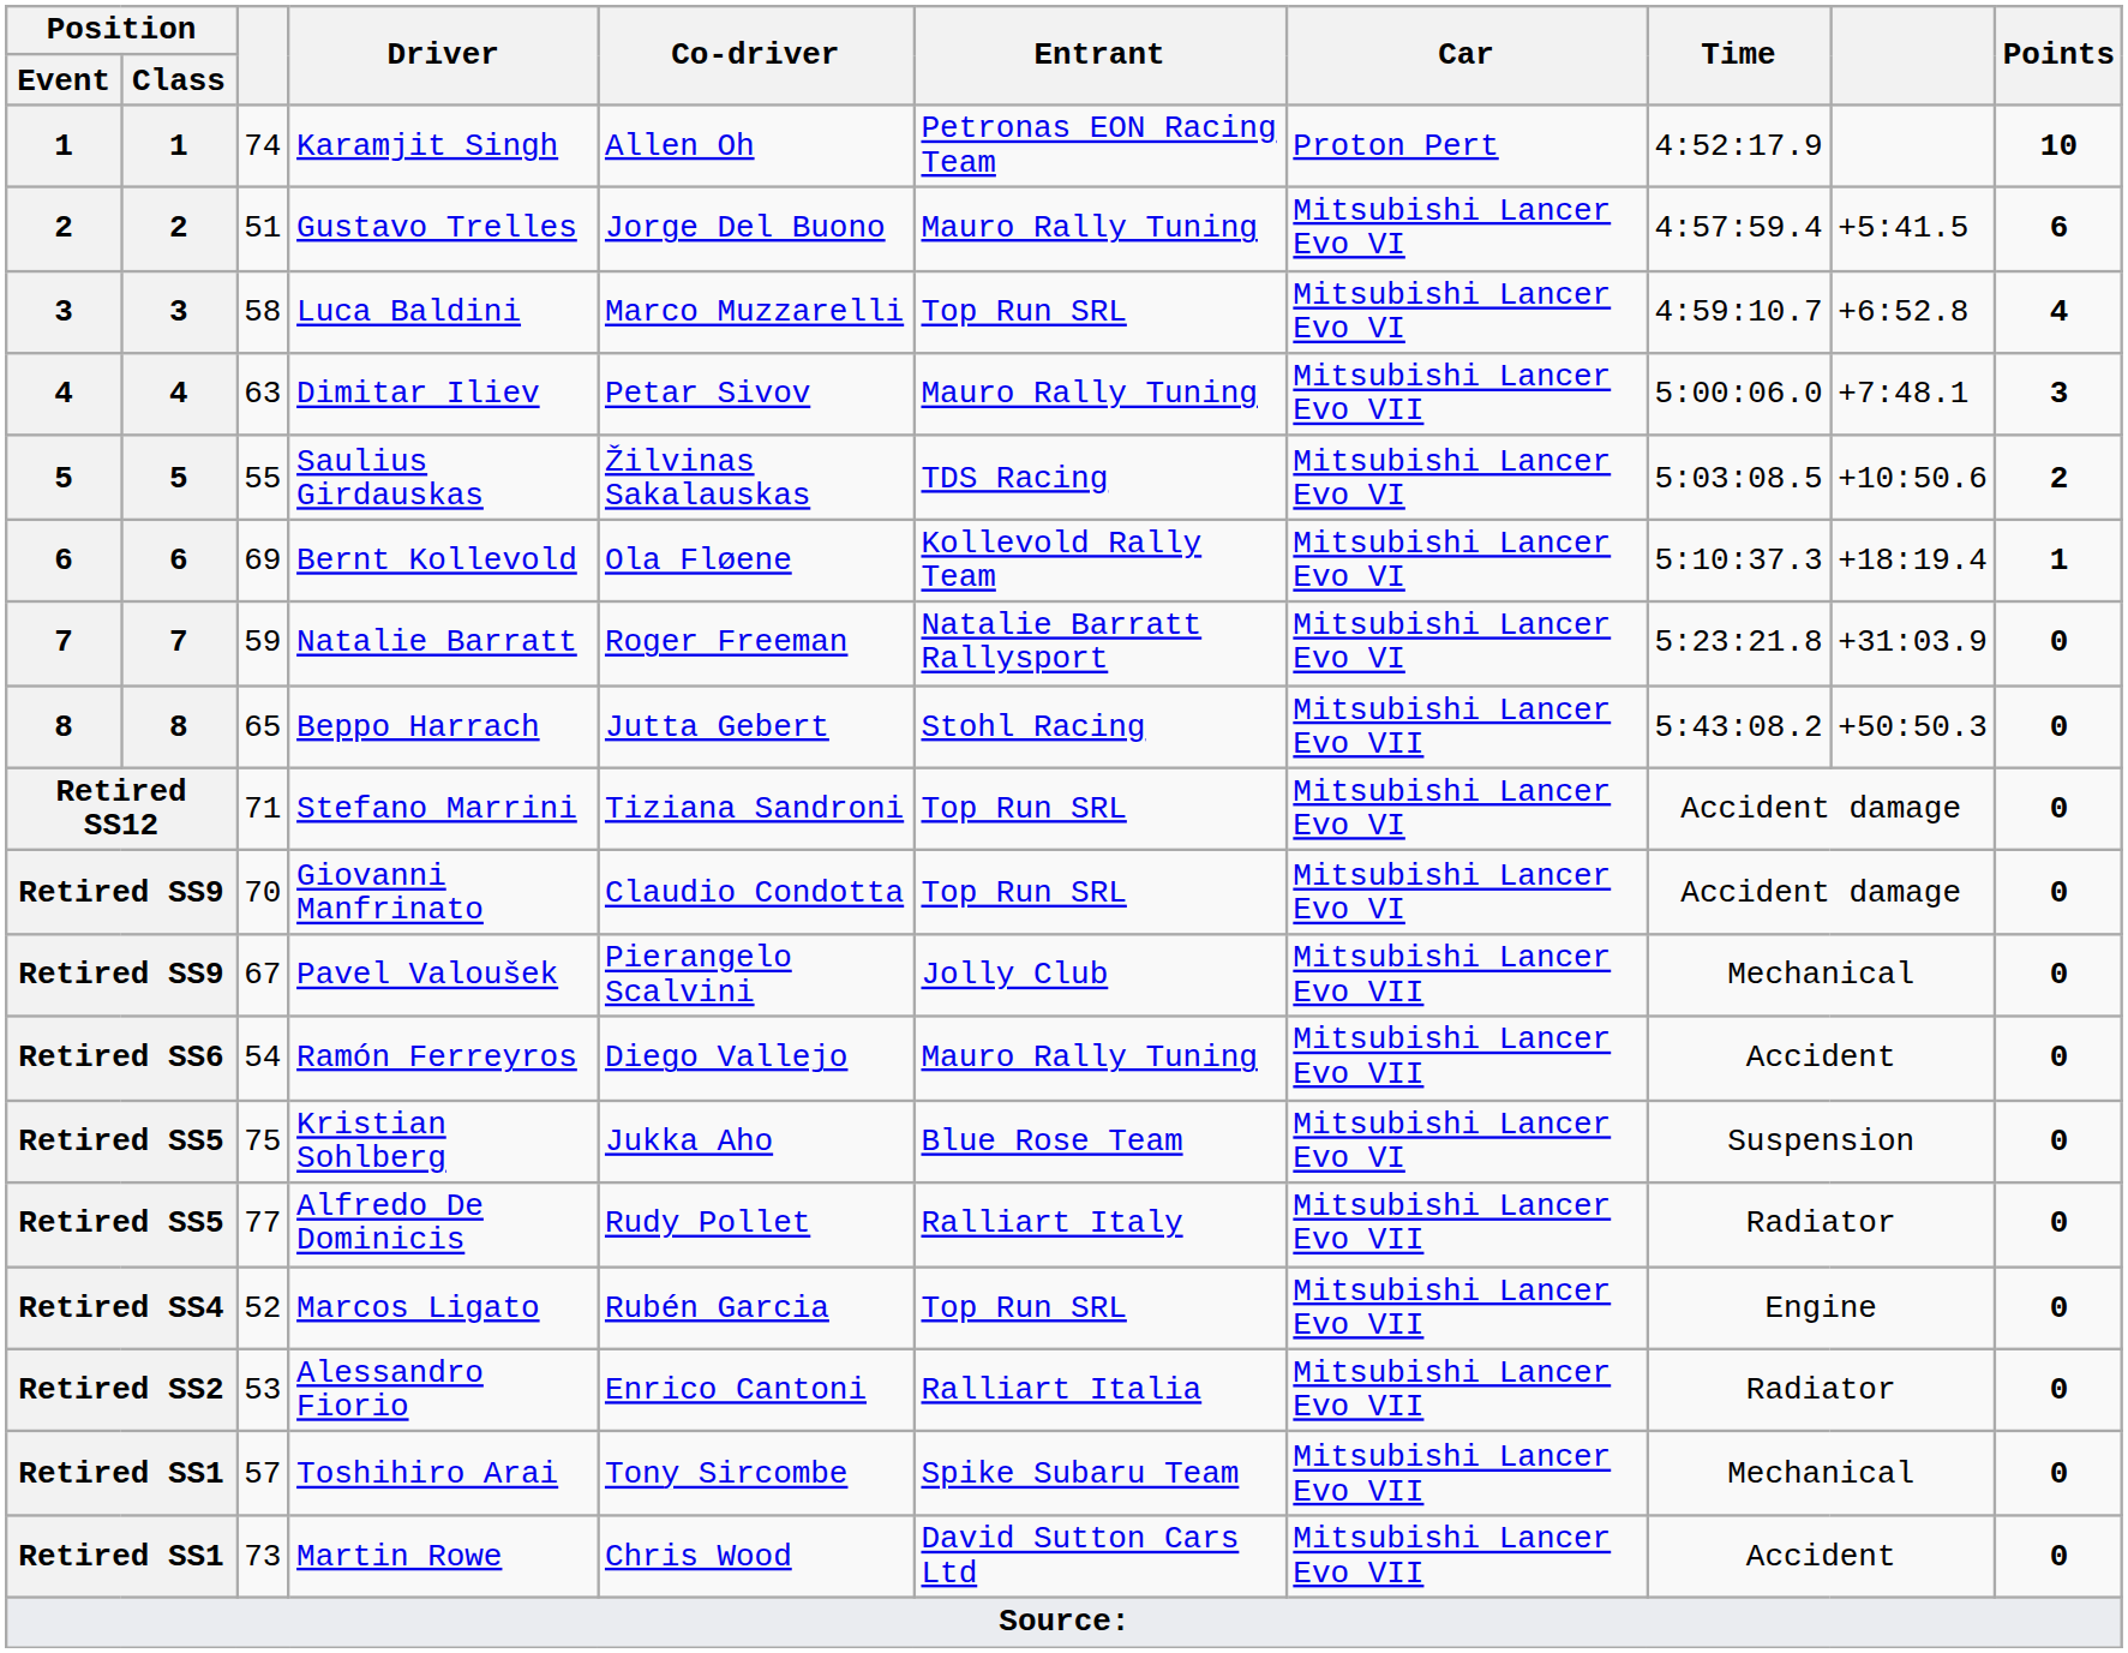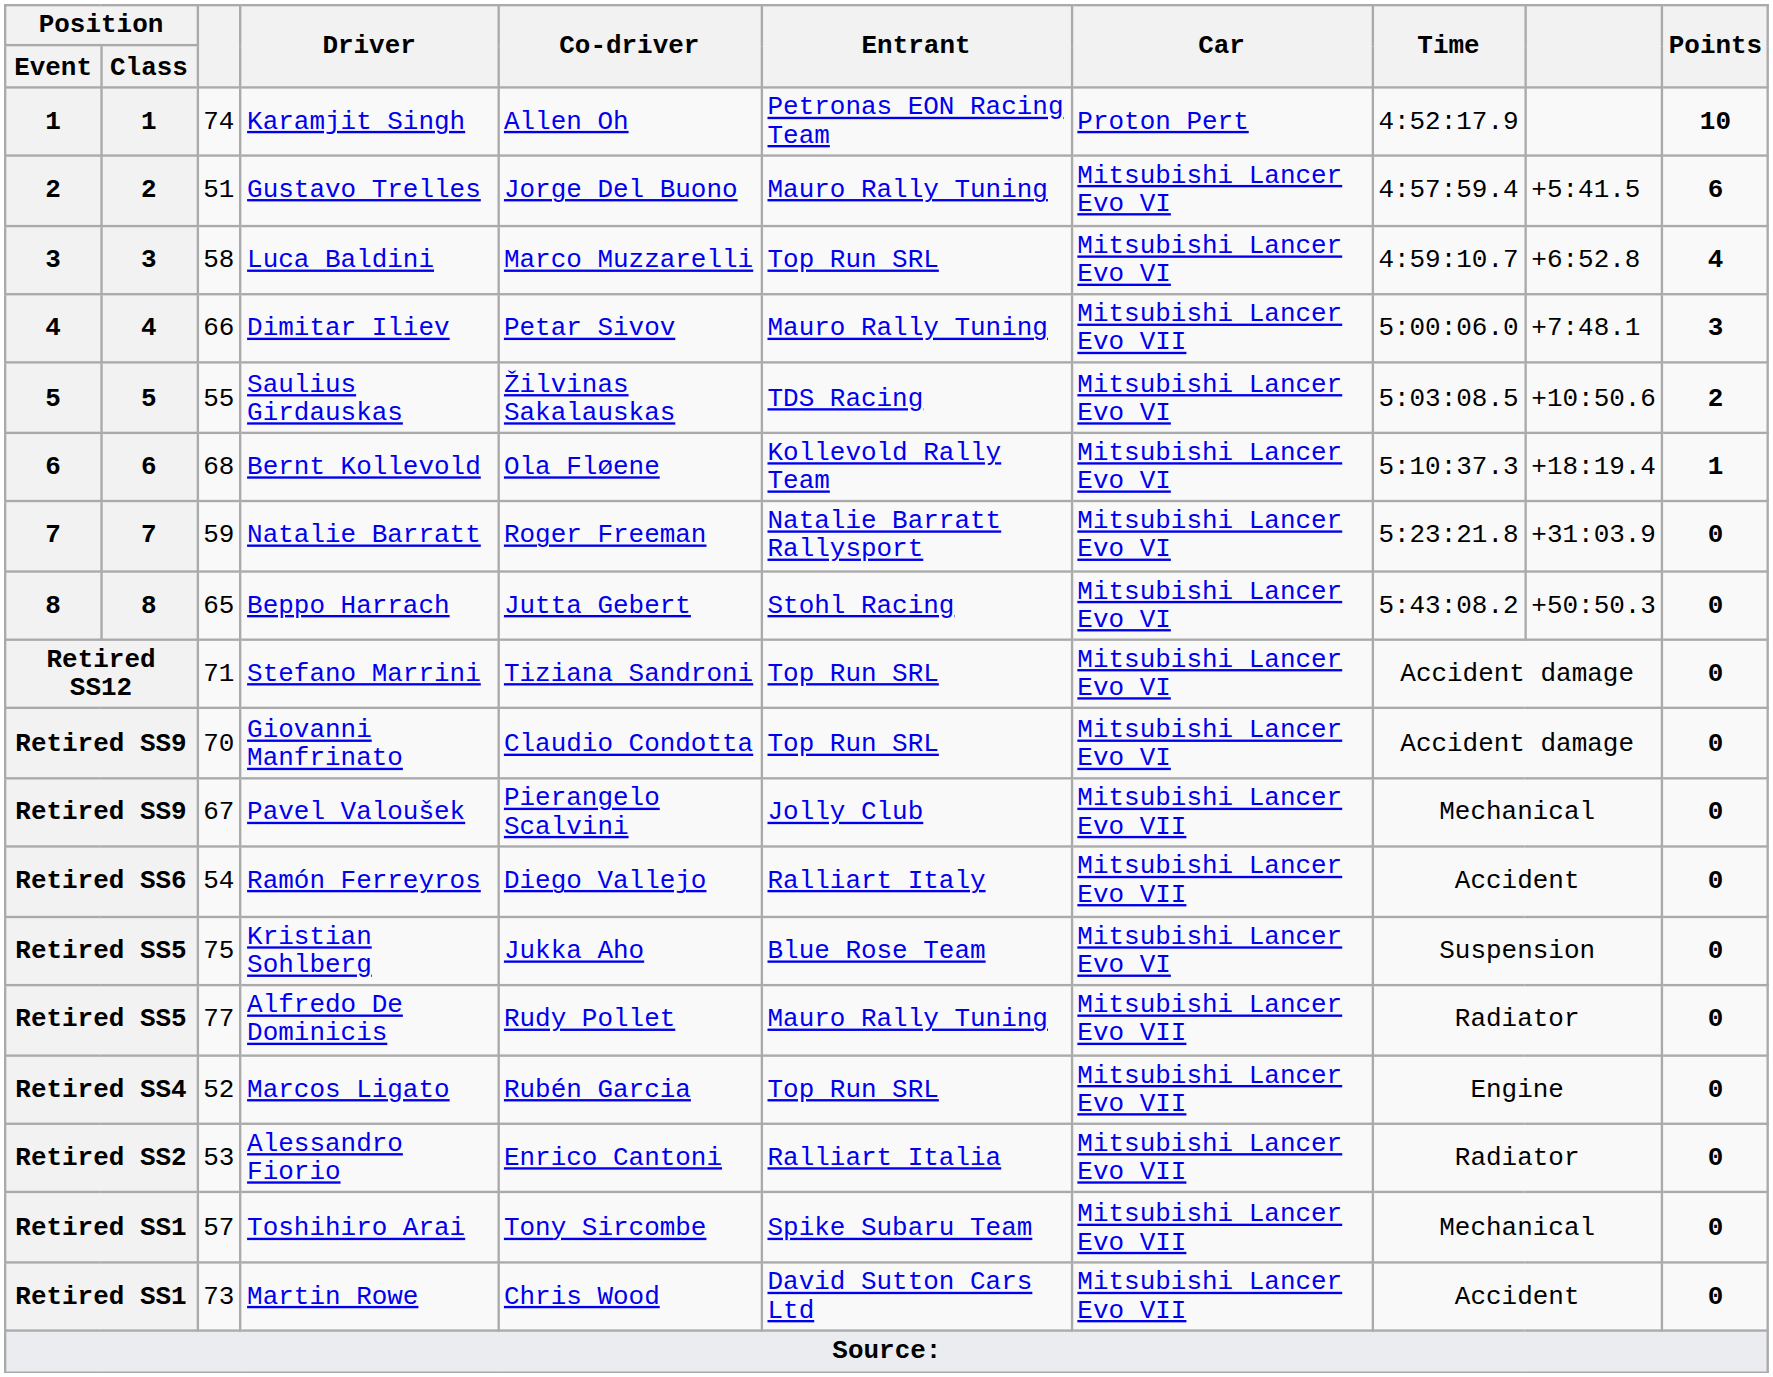 <table class="wikitable" width=85% style="font-size: 85%;">
 <tr>
 <th colspan="2">Position</th>
 <th rowspan="2"></th>
 <th rowspan="2">Driver</th>
 <th rowspan="2">Co-driver</th>
 <th rowspan="2">Entrant</th>
 <th rowspan="2">Car</th>
 <th rowspan="2">Time</th>
 <th rowspan="2"></th>
 <th rowspan="2">Points</th>
 </tr>
 <tr>
 <th>Event</th>
 <th>Class</th>
 </tr>
 <tr>
 <th>1</th>
 <th>1</th>
 <td align="center">74</td>
 <td> <a href='#'>Karamjit Singh</a></td>
 <td> <a href='#'>Allen Oh</a></td>
 <td> <a href='#'>Petronas EON Racing Team</a></td>
 <td><a href='#'>Proton Pert</a></td>
 <td>4:52:17.9</td>
 <td></td>
 <td align="center"><strong>10</strong></td>
 </tr>
 <tr>
 <th>2</th>
 <th>2</th>
 <td align="center">51</td>
 <td> <a href='#'>Gustavo Trelles</a></td>
 <td> <a href='#'>Jorge Del Buono</a></td>
 <td> <a href='#'>Mauro Rally Tuning</a></td>
 <td><a href='#'>Mitsubishi Lancer Evo VI</a></td>
 <td>4:57:59.4</td>
 <td>+5:41.5</td>
 <td align="center"><strong>6</strong></td>
 </tr>
 <tr>
 <th>3</th>
 <th>3</th>
 <td align="center">58</td>
 <td> <a href='#'>Luca Baldini</a></td>
 <td> <a href='#'>Marco Muzzarelli</a></td>
 <td> <a href='#'>Top Run SRL</a></td>
 <td><a href='#'>Mitsubishi Lancer Evo VI</a></td>
 <td>4:59:10.7</td>
 <td>+6:52.8</td>
 <td align="center"><strong>4</strong></td>
 </tr>
 <tr>
 <th>4</th>
 <th>4</th>
-<td align="center">63</td>
+<td align="center">66</td>
 <td> <a href='#'>Dimitar Iliev</a></td>
 <td> <a href='#'>Petar Sivov</a></td>
 <td> <a href='#'>Mauro Rally Tuning</a></td>
 <td><a href='#'>Mitsubishi Lancer Evo VII</a></td>
 <td>5:00:06.0</td>
 <td>+7:48.1</td>
 <td align="center"><strong>3</strong></td>
 </tr>
 <tr>
 <th>5</th>
 <th>5</th>
 <td align="center">55</td>
 <td> <a href='#'>Saulius Girdauskas</a></td>
 <td> <a href='#'>Žilvinas Sakalauskas</a></td>
 <td> <a href='#'>TDS Racing</a></td>
 <td><a href='#'>Mitsubishi Lancer Evo VI</a></td>
 <td>5:03:08.5</td>
 <td>+10:50.6</td>
 <td align="center"><strong>2</strong></td>
 </tr>
 <tr>
 <th>6</th>
 <th>6</th>
-<td align="center">69</td>
+<td align="center">68</td>
 <td> <a href='#'>Bernt Kollevold</a></td>
 <td> <a href='#'>Ola Fløene</a></td>
 <td> <a href='#'>Kollevold Rally Team</a></td>
 <td><a href='#'>Mitsubishi Lancer Evo VI</a></td>
 <td>5:10:37.3</td>
 <td>+18:19.4</td>
 <td align="center"><strong>1</strong></td>
 </tr>
 <tr>
 <th>7</th>
 <th>7</th>
 <td align="center">59</td>
 <td> <a href='#'>Natalie Barratt</a></td>
 <td> <a href='#'>Roger Freeman</a></td>
 <td> <a href='#'>Natalie Barratt Rallysport</a></td>
 <td><a href='#'>Mitsubishi Lancer Evo VI</a></td>
 <td>5:23:21.8</td>
 <td>+31:03.9</td>
 <td align="center"><strong>0</strong></td>
 </tr>
 <tr>
 <th>8</th>
 <th>8</th>
 <td align="center">65</td>
 <td> <a href='#'>Beppo Harrach</a></td>
 <td> <a href='#'>Jutta Gebert</a></td>
 <td> <a href='#'>Stohl Racing</a></td>
-<td><a href='#'>Mitsubishi Lancer Evo VII</a></td>
+<td><a href='#'>Mitsubishi Lancer Evo VI</a></td>
 <td>5:43:08.2</td>
 <td>+50:50.3</td>
 <td align="center"><strong>0</strong></td>
 </tr>
 <tr>
 <th colspan="2">Retired SS12</th>
 <td align="center">71</td>
 <td> <a href='#'>Stefano Marrini</a></td>
 <td> <a href='#'>Tiziana Sandroni</a></td>
 <td> <a href='#'>Top Run SRL</a></td>
 <td><a href='#'>Mitsubishi Lancer Evo VI</a></td>
 <td align="center" colspan="2">Accident damage</td>
 <td align="center"><strong>0</strong></td>
 </tr>
 <tr>
 <th colspan="2">Retired SS9</th>
 <td align="center">70</td>
 <td> <a href='#'>Giovanni Manfrinato</a></td>
 <td> <a href='#'>Claudio Condotta</a></td>
 <td> <a href='#'>Top Run SRL</a></td>
 <td><a href='#'>Mitsubishi Lancer Evo VI</a></td>
 <td align="center" colspan="2">Accident damage</td>
 <td align="center"><strong>0</strong></td>
 </tr>
 <tr>
 <th colspan="2">Retired SS9</th>
 <td align="center">67</td>
 <td> <a href='#'>Pavel Valoušek</a></td>
 <td> <a href='#'>Pierangelo Scalvini</a></td>
 <td> <a href='#'>Jolly Club</a></td>
 <td><a href='#'>Mitsubishi Lancer Evo VII</a></td>
 <td align="center" colspan="2">Mechanical</td>
 <td align="center"><strong>0</strong></td>
 </tr>
 <tr>
 <th colspan="2">Retired SS6</th>
 <td align="center">54</td>
 <td> <a href='#'>Ramón Ferreyros</a></td>
 <td> <a href='#'>Diego Vallejo</a></td>
-<td> <a href='#'>Mauro Rally Tuning</a></td>
+<td> <a href='#'>Ralliart Italy</a></td>
 <td><a href='#'>Mitsubishi Lancer Evo VII</a></td>
 <td align="center" colspan="2">Accident</td>
 <td align="center"><strong>0</strong></td>
 </tr>
 <tr>
 <th colspan="2">Retired SS5</th>
 <td align="center">75</td>
 <td> <a href='#'>Kristian Sohlberg</a></td>
 <td> <a href='#'>Jukka Aho</a></td>
 <td> <a href='#'>Blue Rose Team</a></td>
 <td><a href='#'>Mitsubishi Lancer Evo VI</a></td>
 <td align="center" colspan="2">Suspension</td>
 <td align="center"><strong>0</strong></td>
 </tr>
 <tr>
 <th colspan="2">Retired SS5</th>
 <td align="center">77</td>
 <td> <a href='#'>Alfredo De Dominicis</a></td>
 <td> <a href='#'>Rudy Pollet</a></td>
-<td> <a href='#'>Ralliart Italy</a></td>
+<td> <a href='#'>Mauro Rally Tuning</a></td>
 <td><a href='#'>Mitsubishi Lancer Evo VII</a></td>
 <td align="center" colspan="2">Radiator</td>
 <td align="center"><strong>0</strong></td>
 </tr>
 <tr>
 <th colspan="2">Retired SS4</th>
 <td align="center">52</td>
 <td> <a href='#'>Marcos Ligato</a></td>
 <td> <a href='#'>Rubén Garcia</a></td>
 <td> <a href='#'>Top Run SRL</a></td>
 <td><a href='#'>Mitsubishi Lancer Evo VII</a></td>
 <td align="center" colspan="2">Engine</td>
 <td align="center"><strong>0</strong></td>
 </tr>
 <tr>
 <th colspan="2">Retired SS2</th>
 <td align="center">53</td>
 <td> <a href='#'>Alessandro Fiorio</a></td>
 <td> <a href='#'>Enrico Cantoni</a></td>
 <td> <a href='#'>Ralliart Italia</a></td>
 <td><a href='#'>Mitsubishi Lancer Evo VII</a></td>
 <td align="center" colspan="2">Radiator</td>
 <td align="center"><strong>0</strong></td>
 </tr>
 <tr>
 <th colspan="2">Retired SS1</th>
 <td align="center">57</td>
 <td> <a href='#'>Toshihiro Arai</a></td>
 <td> <a href='#'>Tony Sircombe</a></td>
 <td> <a href='#'>Spike Subaru Team</a></td>
 <td><a href='#'>Mitsubishi Lancer Evo VII</a></td>
 <td align="center" colspan="2">Mechanical</td>
 <td align="center"><strong>0</strong></td>
 </tr>
 <tr>
 <th colspan="2">Retired SS1</th>
 <td align="center">73</td>
 <td> <a href='#'>Martin Rowe</a></td>
 <td> <a href='#'>Chris Wood</a></td>
 <td> <a href='#'>David Sutton Cars Ltd</a></td>
 <td><a href='#'>Mitsubishi Lancer Evo VII</a></td>
 <td align="center" colspan="2">Accident</td>
 <td align="center"><strong>0</strong></td>
 </tr>
 <tr>
 <td style="background-color:#EAECF0; text-align:center" colspan="10"><strong>Source:</strong></td>
 </tr>
 <tr>
 </tr>
 </table>
